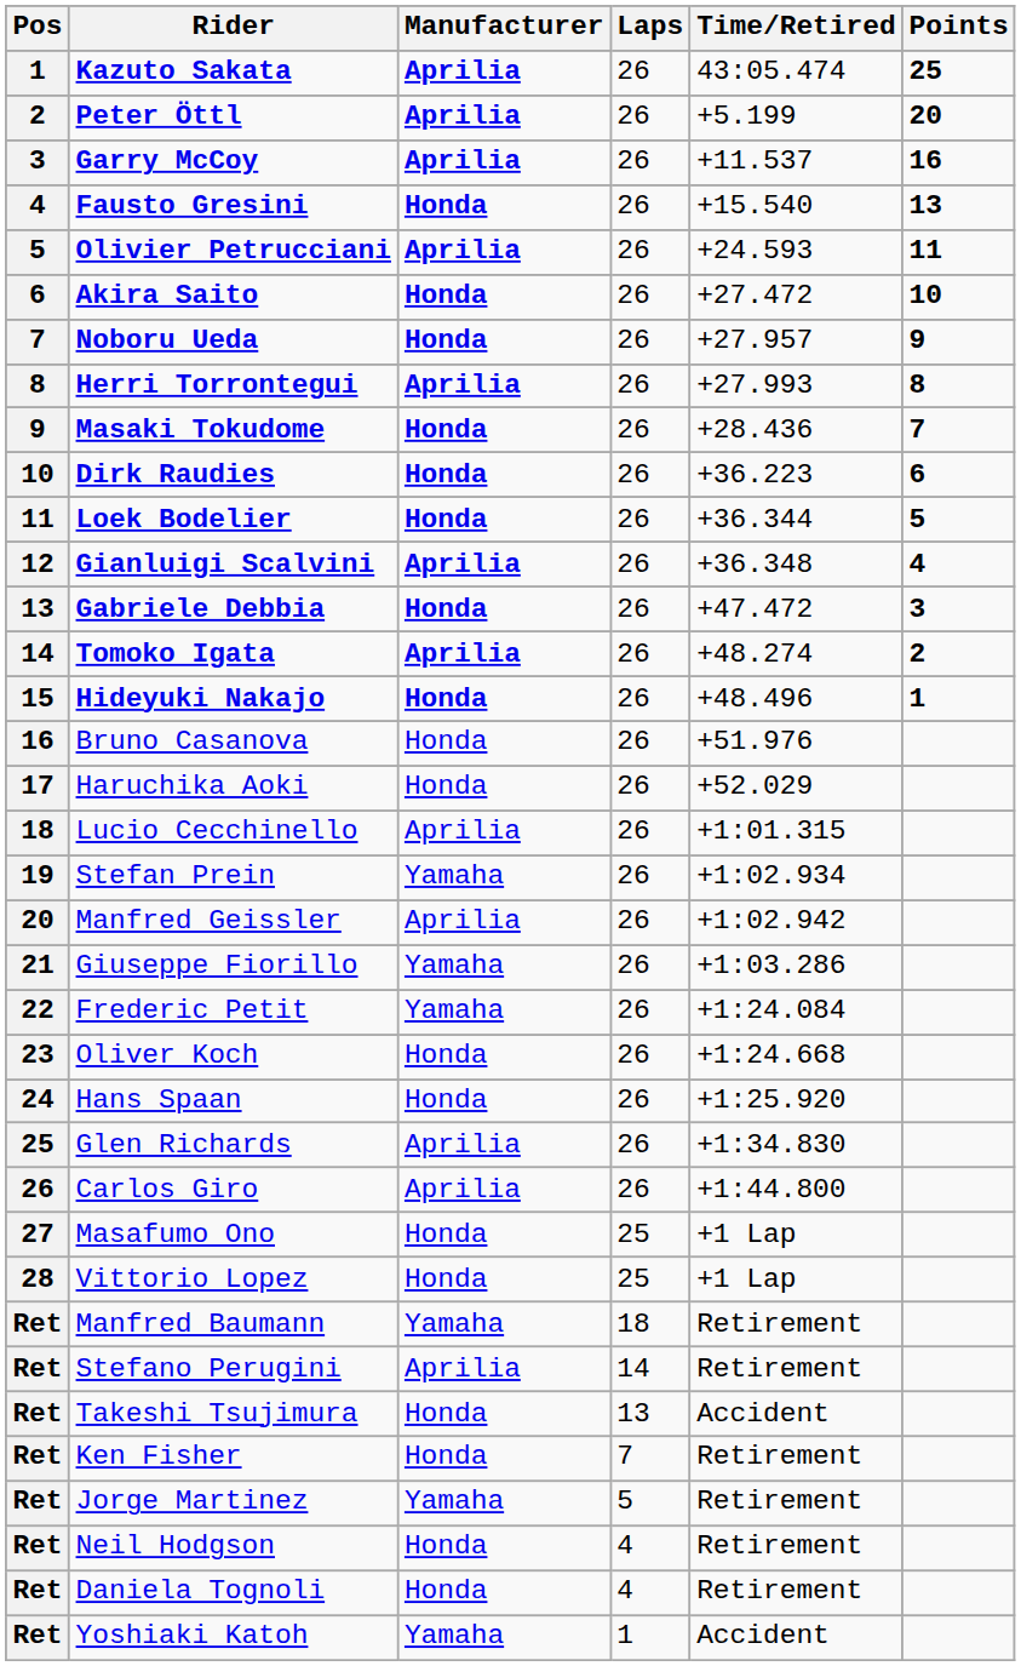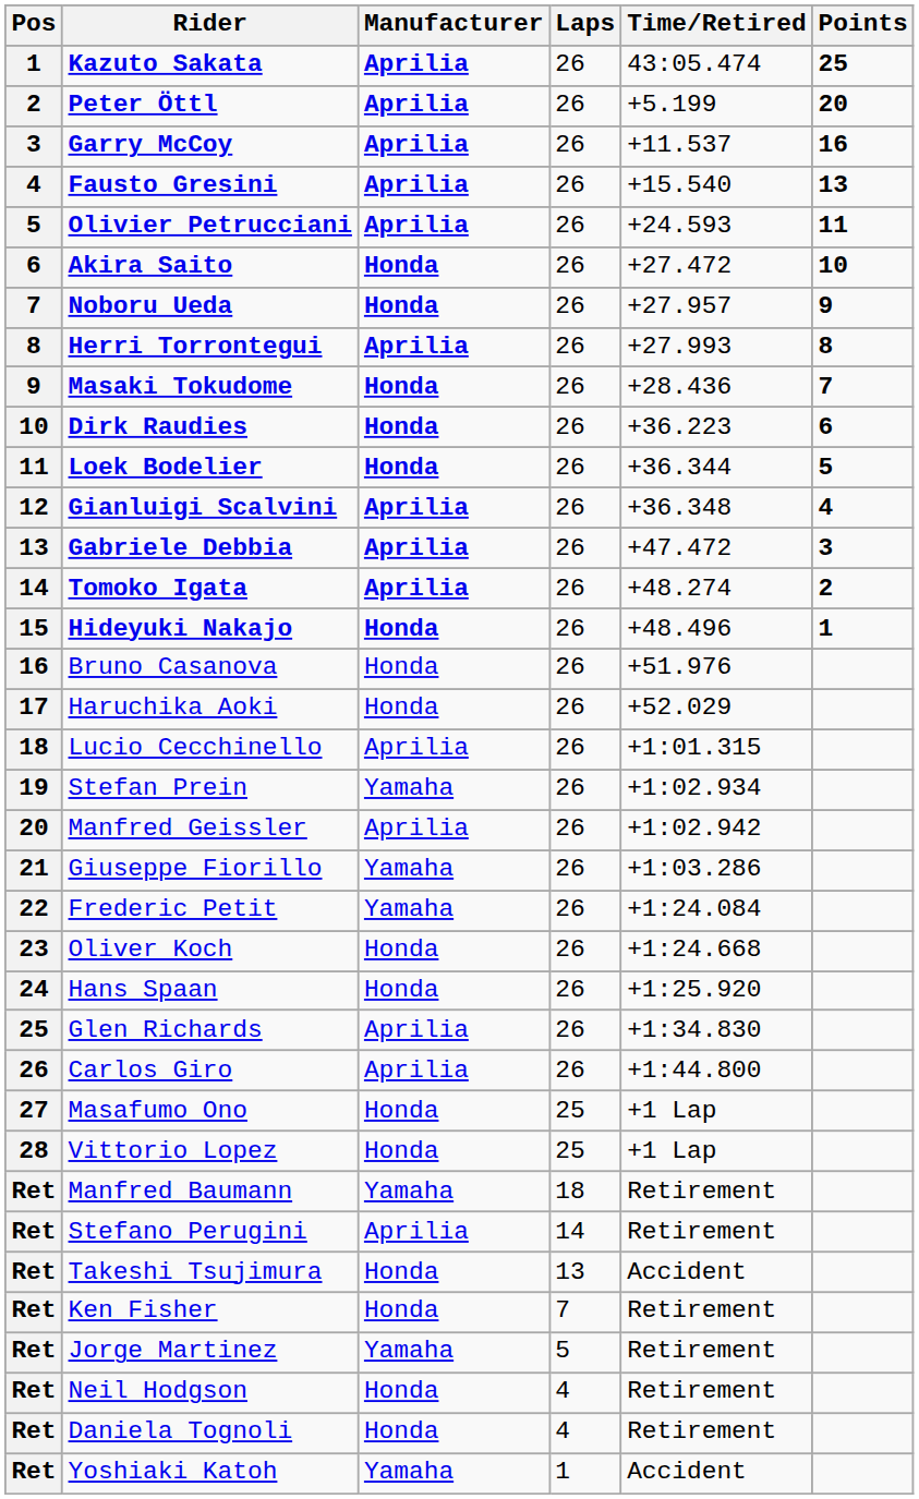 <table class="wikitable" style="font-size: 95%;">
 <tr>
 <th>Pos</th>
 <th>Rider</th>
 <th>Manufacturer</th>
 <th>Laps</th>
 <th>Time/Retired</th>
 <th>Points</th>
 </tr>
 <tr>
 <th>1</th>
 <td> <strong><a href='#'>Kazuto Sakata</a></strong></td>
 <td><strong><a href='#'>Aprilia</a></strong></td>
 <td>26</td>
 <td>43:05.474</td>
 <td><strong>25</strong></td>
 </tr>
 <tr>
 <th>2</th>
 <td> <strong><a href='#'>Peter Öttl</a></strong></td>
 <td><strong><a href='#'>Aprilia</a></strong></td>
 <td>26</td>
 <td>+5.199</td>
 <td><strong>20</strong></td>
 </tr>
 <tr>
 <th>3</th>
 <td> <strong><a href='#'>Garry McCoy</a></strong></td>
 <td><strong><a href='#'>Aprilia</a></strong></td>
 <td>26</td>
 <td>+11.537</td>
 <td><strong>16</strong></td>
 </tr>
 <tr>
 <th>4</th>
 <td> <strong><a href='#'>Fausto Gresini</a></strong></td>
-<td><strong><a href='#'>Honda</a></strong></td>
+<td><strong><a href='#'>Aprilia</a></strong></td>
 <td>26</td>
 <td>+15.540</td>
 <td><strong>13</strong></td>
 </tr>
 <tr>
 <th>5</th>
 <td> <strong><a href='#'>Olivier Petrucciani</a></strong></td>
 <td><strong><a href='#'>Aprilia</a></strong></td>
 <td>26</td>
 <td>+24.593</td>
 <td><strong>11</strong></td>
 </tr>
 <tr>
 <th>6</th>
 <td> <strong><a href='#'>Akira Saito</a></strong></td>
 <td><strong><a href='#'>Honda</a></strong></td>
 <td>26</td>
 <td>+27.472</td>
 <td><strong>10</strong></td>
 </tr>
 <tr>
 <th>7</th>
 <td> <strong><a href='#'>Noboru Ueda</a></strong></td>
 <td><strong><a href='#'>Honda</a></strong></td>
 <td>26</td>
 <td>+27.957</td>
 <td><strong>9</strong></td>
 </tr>
 <tr>
 <th>8</th>
 <td> <strong><a href='#'>Herri Torrontegui</a></strong></td>
 <td><strong><a href='#'>Aprilia</a></strong></td>
 <td>26</td>
 <td>+27.993</td>
 <td><strong>8</strong></td>
 </tr>
 <tr>
 <th>9</th>
 <td> <strong><a href='#'>Masaki Tokudome</a></strong></td>
 <td><strong><a href='#'>Honda</a></strong></td>
 <td>26</td>
 <td>+28.436</td>
 <td><strong>7</strong></td>
 </tr>
 <tr>
 <th>10</th>
 <td> <strong><a href='#'>Dirk Raudies</a></strong></td>
 <td><strong><a href='#'>Honda</a></strong></td>
 <td>26</td>
 <td>+36.223</td>
 <td><strong>6</strong></td>
 </tr>
 <tr>
 <th>11</th>
 <td> <strong><a href='#'>Loek Bodelier</a></strong></td>
 <td><strong><a href='#'>Honda</a></strong></td>
 <td>26</td>
 <td>+36.344</td>
 <td><strong>5</strong></td>
 </tr>
 <tr>
 <th>12</th>
 <td> <strong><a href='#'>Gianluigi Scalvini</a></strong></td>
 <td><strong><a href='#'>Aprilia</a></strong></td>
 <td>26</td>
 <td>+36.348</td>
 <td><strong>4</strong></td>
 </tr>
 <tr>
 <th>13</th>
 <td> <strong><a href='#'>Gabriele Debbia</a></strong></td>
-<td><strong><a href='#'>Honda</a></strong></td>
+<td><strong><a href='#'>Aprilia</a></strong></td>
 <td>26</td>
 <td>+47.472</td>
 <td><strong>3</strong></td>
 </tr>
 <tr>
 <th>14</th>
 <td> <strong><a href='#'>Tomoko Igata</a></strong></td>
 <td><strong><a href='#'>Aprilia</a></strong></td>
 <td>26</td>
 <td>+48.274</td>
 <td><strong>2</strong></td>
 </tr>
 <tr>
 <th>15</th>
 <td> <strong><a href='#'>Hideyuki Nakajo</a></strong></td>
 <td><strong><a href='#'>Honda</a></strong></td>
 <td>26</td>
 <td>+48.496</td>
 <td><strong>1</strong></td>
 </tr>
 <tr>
 <th>16</th>
 <td> <a href='#'>Bruno Casanova</a></td>
 <td><a href='#'>Honda</a></td>
 <td>26</td>
 <td>+51.976</td>
 <td></td>
 </tr>
 <tr>
 <th>17</th>
 <td> <a href='#'>Haruchika Aoki</a></td>
 <td><a href='#'>Honda</a></td>
 <td>26</td>
 <td>+52.029</td>
 <td></td>
 </tr>
 <tr>
 <th>18</th>
 <td> <a href='#'>Lucio Cecchinello</a></td>
 <td><a href='#'>Aprilia</a></td>
 <td>26</td>
 <td>+1:01.315</td>
 <td></td>
 </tr>
 <tr>
 <th>19</th>
 <td> <a href='#'>Stefan Prein</a></td>
 <td><a href='#'>Yamaha</a></td>
 <td>26</td>
 <td>+1:02.934</td>
 <td></td>
 </tr>
 <tr>
 <th>20</th>
 <td> <a href='#'>Manfred Geissler</a></td>
 <td><a href='#'>Aprilia</a></td>
 <td>26</td>
 <td>+1:02.942</td>
 <td></td>
 </tr>
 <tr>
 <th>21</th>
 <td> <a href='#'>Giuseppe Fiorillo</a></td>
 <td><a href='#'>Yamaha</a></td>
 <td>26</td>
 <td>+1:03.286</td>
 <td></td>
 </tr>
 <tr>
 <th>22</th>
 <td> <a href='#'>Frederic Petit</a></td>
 <td><a href='#'>Yamaha</a></td>
 <td>26</td>
 <td>+1:24.084</td>
 <td></td>
 </tr>
 <tr>
 <th>23</th>
 <td> <a href='#'>Oliver Koch</a></td>
 <td><a href='#'>Honda</a></td>
 <td>26</td>
 <td>+1:24.668</td>
 <td></td>
 </tr>
 <tr>
 <th>24</th>
 <td> <a href='#'>Hans Spaan</a></td>
 <td><a href='#'>Honda</a></td>
 <td>26</td>
 <td>+1:25.920</td>
 <td></td>
 </tr>
 <tr>
 <th>25</th>
 <td> <a href='#'>Glen Richards</a></td>
 <td><a href='#'>Aprilia</a></td>
 <td>26</td>
 <td>+1:34.830</td>
 <td></td>
 </tr>
 <tr>
 <th>26</th>
 <td> <a href='#'>Carlos Giro</a></td>
 <td><a href='#'>Aprilia</a></td>
 <td>26</td>
 <td>+1:44.800</td>
 <td></td>
 </tr>
 <tr>
 <th>27</th>
 <td> <a href='#'>Masafumo Ono</a></td>
 <td><a href='#'>Honda</a></td>
 <td>25</td>
 <td>+1 Lap</td>
 <td></td>
 </tr>
 <tr>
 <th>28</th>
 <td> <a href='#'>Vittorio Lopez</a></td>
 <td><a href='#'>Honda</a></td>
 <td>25</td>
 <td>+1 Lap</td>
 <td></td>
 </tr>
 <tr>
 <th>Ret</th>
 <td> <a href='#'>Manfred Baumann</a></td>
 <td><a href='#'>Yamaha</a></td>
 <td>18</td>
 <td>Retirement</td>
 <td></td>
 </tr>
 <tr>
 <th>Ret</th>
 <td> <a href='#'>Stefano Perugini</a></td>
 <td><a href='#'>Aprilia</a></td>
 <td>14</td>
 <td>Retirement</td>
 <td></td>
 </tr>
 <tr>
 <th>Ret</th>
 <td> <a href='#'>Takeshi Tsujimura</a></td>
 <td><a href='#'>Honda</a></td>
 <td>13</td>
 <td>Accident</td>
 <td></td>
 </tr>
 <tr>
 <th>Ret</th>
 <td> <a href='#'>Ken Fisher</a></td>
 <td><a href='#'>Honda</a></td>
 <td>7</td>
 <td>Retirement</td>
 <td></td>
 </tr>
 <tr>
 <th>Ret</th>
 <td> <a href='#'>Jorge Martinez</a></td>
 <td><a href='#'>Yamaha</a></td>
 <td>5</td>
 <td>Retirement</td>
 <td></td>
 </tr>
 <tr>
 <th>Ret</th>
 <td> <a href='#'>Neil Hodgson</a></td>
 <td><a href='#'>Honda</a></td>
 <td>4</td>
 <td>Retirement</td>
 <td></td>
 </tr>
 <tr>
 <th>Ret</th>
 <td> <a href='#'>Daniela Tognoli</a></td>
 <td><a href='#'>Honda</a></td>
 <td>4</td>
 <td>Retirement</td>
 <td></td>
 </tr>
 <tr>
 <th>Ret</th>
 <td> <a href='#'>Yoshiaki Katoh</a></td>
 <td><a href='#'>Yamaha</a></td>
 <td>1</td>
 <td>Accident</td>
 <td></td>
 </tr>
 </table>
